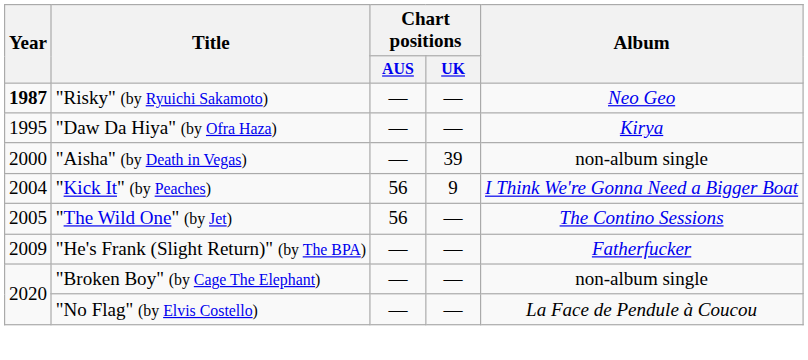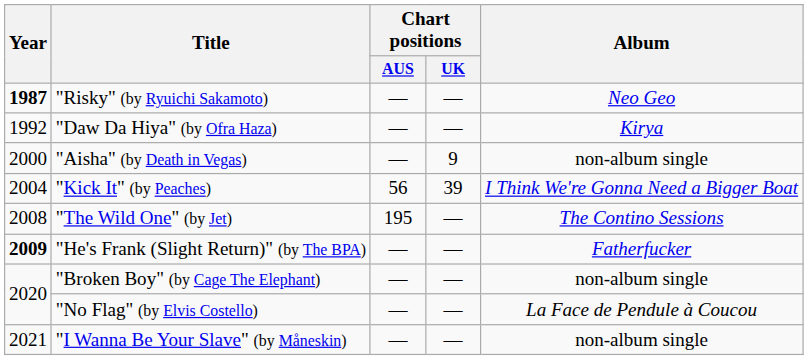 <table class="wikitable" style=text-align:center;>
 <tr>
 <th rowspan="2">Year</th>
 <th rowspan="2">Title</th>
 <th colspan="2">Chart positions</th>
 <th rowspan="2">Album</th>
 </tr>
 <tr style="font-size:smaller;">
 <th width="40"><a href='#'>AUS</a><br></th>
 <th width="40"><a href='#'>UK</a></th>
 </tr>
 <tr>
 <td><strong>1987</strong></td>
 <td align="left">"Risky" <small>(by <a href='#'>Ryuichi Sakamoto</a>)</small></td>
 <td>—</td>
 <td>—</td>
 <td><em><a href='#'>Neo Geo</a></em></td>
 </tr>
 <tr>
-<td>1995</td>
+<td>1992</td>
 <td align="left">"Daw Da Hiya" <small>(by <a href='#'>Ofra Haza</a>)</small></td>
 <td>—</td>
 <td>—</td>
 <td><em><a href='#'>Kirya</a></em></td>
 </tr>
 <tr>
 <td>2000</td>
 <td align="left">"Aisha" <small>(by <a href='#'>Death in Vegas</a>)</small></td>
 <td>—</td>
-<td>39</td>
+<td>9</td>
 <td>non-album single</td>
 </tr>
 <tr>
 <td>2004</td>
 <td align="left">"<a href='#'>Kick It</a>" <small>(by <a href='#'>Peaches</a>)</small></td>
 <td>56</td>
-<td>9</td>
+<td>39</td>
 <td><em><a href='#'>I Think We're Gonna Need a Bigger Boat</a></em></td>
 </tr>
 <tr>
-<td>2005</td>
+<td>2008</td>
 <td align="left">"<a href='#'>The Wild One</a>" <small>(by <a href='#'>Jet</a>)</small></td>
-<td>56</td>
+<td>195</td>
 <td>—</td>
 <td><em><a href='#'>The Contino Sessions</a></em></td>
 </tr>
 <tr>
-<td>2009</td>
+<td><strong>2009</strong></td>
 <td align="left">"He's Frank (Slight Return)" <small>(by <a href='#'>The BPA</a>)</small></td>
 <td>—</td>
 <td>—</td>
 <td><em><a href='#'>Fatherfucker</a></em></td>
 </tr>
 <tr>
 <td rowspan="2">2020</td>
 <td align="left">"Broken Boy" <small>(by <a href='#'>Cage The Elephant</a>)</small></td>
 <td>—</td>
 <td>—</td>
 <td>non-album single</td>
 </tr>
 <tr>
 <td align="left">"No Flag" <small>(by <a href='#'>Elvis Costello</a>)</small></td>
 <td>—</td>
 <td>—</td>
 <td><em>La Face de Pendule à Coucou</em></td>
 </tr>
+<tr>
+<td>2021</td>
+<td align="left">"<a href='#'>I Wanna Be Your Slave</a>" <small>(by <a href='#'>Måneskin</a>)</small></td>
+<td>—</td>
+<td>—</td>
+<td>non-album single</td>
+</tr>
 </table>
